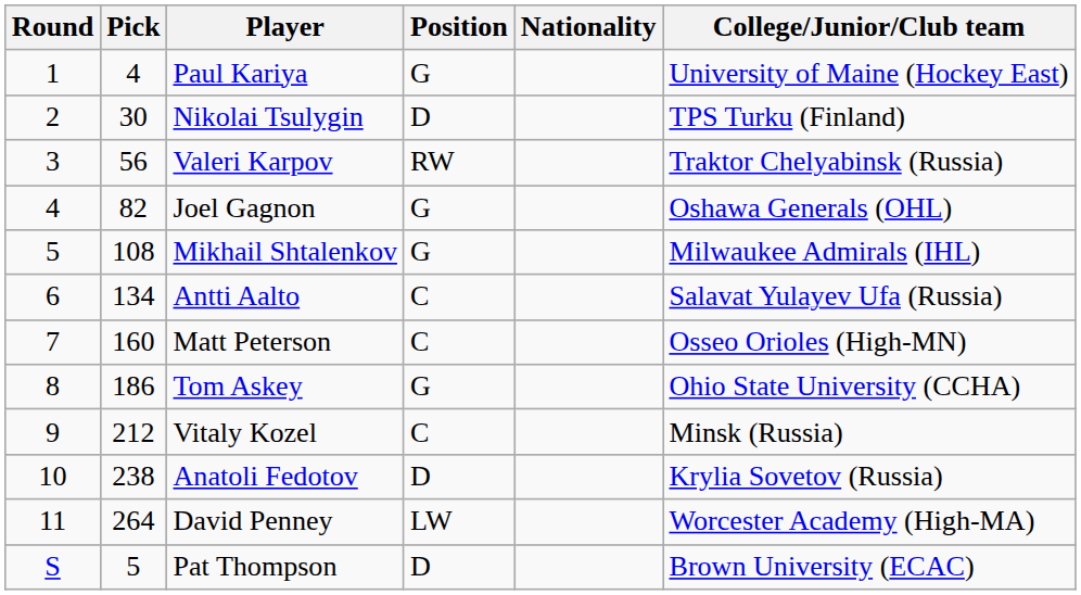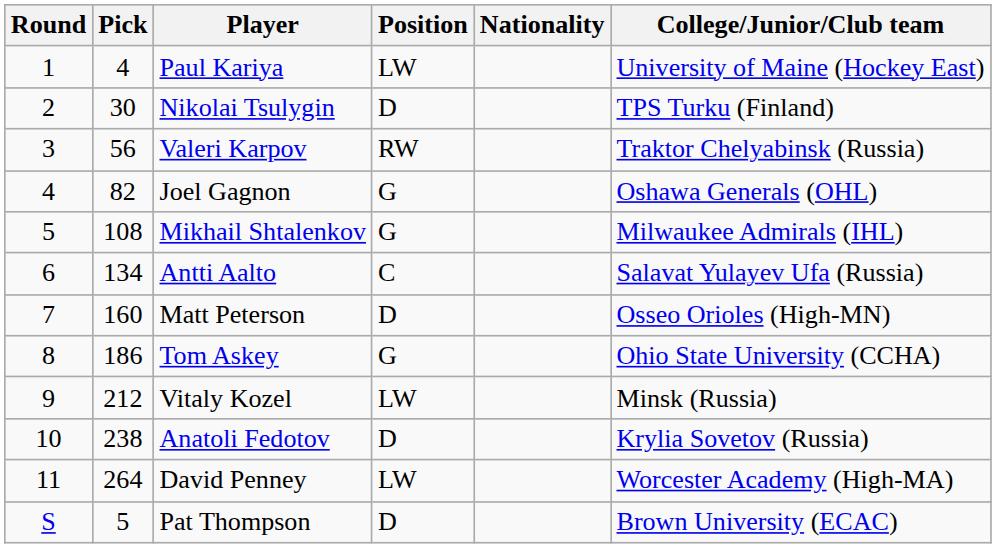 <table class="wikitable">
 <tr>
 <th bgcolor="#DDDDFF">Round</th>
 <th bgcolor="#DDDDFF">Pick</th>
 <th bgcolor="#DDDDFF">Player</th>
 <th bgcolor="#DDDDFF">Position</th>
 <th bgcolor="#DDDDFF">Nationality</th>
 <th bgcolor="#DDDDFF">College/Junior/Club team</th>
 </tr>
 <tr>
 <td style="text-align:center;">1</td>
 <td style="text-align:center;">4</td>
 <td><a href='#'>Paul Kariya</a></td>
-<td>G</td>
+<td>LW</td>
 <td></td>
 <td><a href='#'>University of Maine</a> (<a href='#'>Hockey East</a>)</td>
 </tr>
 <tr>
 <td style="text-align:center;">2</td>
 <td style="text-align:center;">30</td>
 <td><a href='#'>Nikolai Tsulygin</a></td>
 <td>D</td>
 <td></td>
 <td><a href='#'>TPS Turku</a> (Finland)</td>
 </tr>
 <tr>
 <td style="text-align:center;">3</td>
 <td style="text-align:center;">56</td>
 <td><a href='#'>Valeri Karpov</a></td>
 <td>RW</td>
 <td></td>
 <td><a href='#'>Traktor Chelyabinsk</a> (Russia)</td>
 </tr>
 <tr>
 <td style="text-align:center;">4</td>
 <td style="text-align:center;">82</td>
 <td>Joel Gagnon</td>
 <td>G</td>
 <td></td>
 <td><a href='#'>Oshawa Generals</a> (<a href='#'>OHL</a>)</td>
 </tr>
 <tr>
 <td style="text-align:center;">5</td>
 <td style="text-align:center;">108</td>
 <td><a href='#'>Mikhail Shtalenkov</a></td>
 <td>G</td>
 <td></td>
 <td><a href='#'>Milwaukee Admirals</a> (<a href='#'>IHL</a>)</td>
 </tr>
 <tr>
 <td style="text-align:center;">6</td>
 <td style="text-align:center;">134</td>
 <td><a href='#'>Antti Aalto</a></td>
 <td>C</td>
 <td></td>
 <td><a href='#'>Salavat Yulayev Ufa</a> (Russia)</td>
 </tr>
 <tr>
 <td style="text-align:center;">7</td>
 <td style="text-align:center;">160</td>
 <td>Matt Peterson</td>
-<td>C</td>
+<td>D</td>
 <td></td>
 <td><a href='#'>Osseo Orioles</a> (High-MN)</td>
 </tr>
 <tr>
 <td style="text-align:center;">8</td>
 <td style="text-align:center;">186</td>
 <td><a href='#'>Tom Askey</a></td>
 <td>G</td>
 <td></td>
 <td><a href='#'>Ohio State University</a> (CCHA)</td>
 </tr>
 <tr>
 <td style="text-align:center;">9</td>
 <td style="text-align:center;">212</td>
 <td>Vitaly Kozel</td>
-<td>C</td>
+<td>LW</td>
 <td></td>
 <td>Minsk (Russia)</td>
 </tr>
 <tr>
 <td style="text-align:center;">10</td>
 <td style="text-align:center;">238</td>
 <td><a href='#'>Anatoli Fedotov</a></td>
 <td>D</td>
 <td></td>
 <td><a href='#'>Krylia Sovetov</a> (Russia)</td>
 </tr>
 <tr>
 <td style="text-align:center;">11</td>
 <td style="text-align:center;">264</td>
 <td>David Penney</td>
 <td>LW</td>
 <td></td>
 <td><a href='#'>Worcester Academy</a> (High-MA)</td>
 </tr>
 <tr>
 <td style="text-align:center;"><a href='#'>S</a></td>
 <td style="text-align:center;">5</td>
 <td>Pat Thompson</td>
 <td>D</td>
 <td></td>
 <td><a href='#'>Brown University</a> (<a href='#'>ECAC</a>)</td>
 </tr>
 </table>
